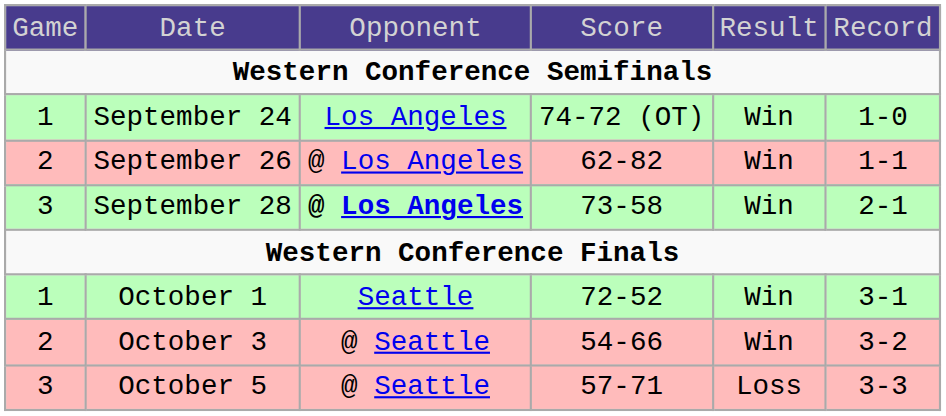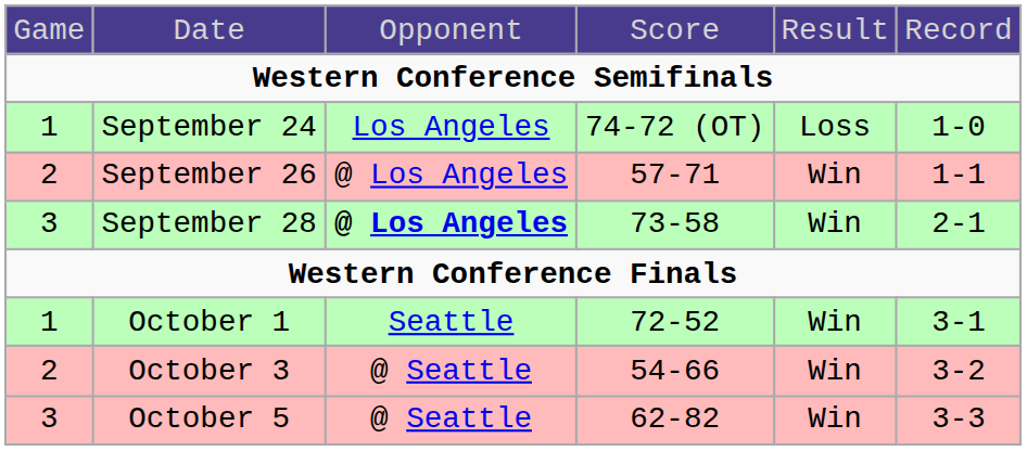 <table class="wikitable" width="50%">
 <tr align="center" style="background:#483b8d; color:#d3d3d3;">
 <td>Game</td>
 <td>Date</td>
 <td>Opponent</td>
 <td>Score</td>
 <td>Result</td>
 <td>Record</td>
 </tr>
 <tr>
 <td colspan="6" align="center"><strong>Western Conference Semifinals</strong></td>
 </tr>
 <tr align="center" bgcolor="bbffbb">
 <td>1</td>
 <td>September 24</td>
 <td><a href='#'>Los Angeles</a></td>
 <td>74-72 (OT)</td>
-<td>Win</td>
+<td>Loss</td>
 <td>1-0</td>
 </tr>
 <tr align="center" bgcolor="ffbbbb">
 <td>2</td>
 <td>September 26</td>
 <td>@ <a href='#'>Los Angeles</a></td>
-<td>62-82</td>
+<td>57-71</td>
 <td>Win</td>
 <td>1-1</td>
 </tr>
 <tr align="center" bgcolor="bbffbb">
 <td>3</td>
 <td>September 28</td>
 <td><strong>@ <a href='#'>Los Angeles</a></strong></td>
 <td>73-58</td>
 <td>Win</td>
 <td>2-1</td>
 </tr>
 <tr>
 <td colspan="6" align="center"><strong>Western Conference Finals</strong></td>
 </tr>
 <tr align="center" bgcolor="bbffbb">
 <td>1</td>
 <td>October 1</td>
 <td><a href='#'>Seattle</a></td>
 <td>72-52</td>
 <td>Win</td>
 <td>3-1</td>
 </tr>
 <tr align="center" bgcolor="ffbbbb">
 <td>2</td>
 <td>October 3</td>
 <td>@ <a href='#'>Seattle</a></td>
 <td>54-66</td>
 <td>Win</td>
 <td>3-2</td>
 </tr>
 <tr align="center" bgcolor="ffbbbb">
 <td>3</td>
 <td>October 5</td>
 <td>@ <a href='#'>Seattle</a></td>
-<td>57-71</td>
-<td>Loss</td>
+<td>62-82</td>
+<td>Win</td>
 <td>3-3</td>
 </tr>
 </table>
